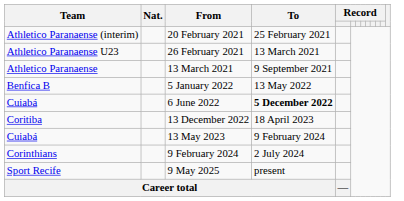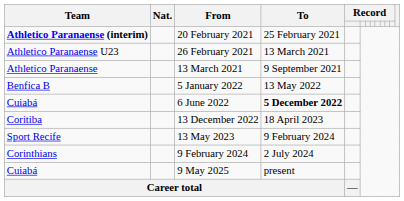 <table class="wikitable" style="text-align: center">
 <tr>
 <th rowspan="2">Team</th>
 <th rowspan="2">Nat.</th>
 <th rowspan="2">From</th>
 <th rowspan="2">To</th>
 <th colspan="8">Record</th>
 <th rowspan=2></th>
 </tr>
 <tr>
 <th></th>
 <th></th>
 <th></th>
 <th></th>
 <th></th>
 <th></th>
 <th></th>
 <th></th>
 </tr>
 <tr>
-<td align="left"><a href='#'>Athletico Paranaense</a> (interim)</td>
+<td align="left"><strong><a href='#'>Athletico Paranaense</a> (interim)</strong></td>
 <td></td>
 <td align=left>20 February 2021</td>
 <td align=left>25 February 2021<br></td>
 <td></td>
 </tr>
 <tr>
 <td align="left"><a href='#'>Athletico Paranaense</a> U23</td>
 <td></td>
 <td align=left>26 February 2021</td>
 <td align=left>13 March 2021<br></td>
 <td></td>
 </tr>
 <tr>
 <td align="left"><a href='#'>Athletico Paranaense</a></td>
 <td></td>
 <td align=left>13 March 2021</td>
 <td align=left>9 September 2021<br></td>
 <td></td>
 </tr>
 <tr>
 <td align="left"><a href='#'>Benfica B</a></td>
 <td></td>
 <td align=left>5 January 2022</td>
 <td align=left>13 May 2022<br></td>
 <td></td>
 </tr>
 <tr>
 <td align="left"><a href='#'>Cuiabá</a></td>
 <td></td>
 <td align=left>6 June 2022</td>
 <td align=left><strong>5 December 2022<br></strong></td>
 <td></td>
 </tr>
 <tr>
 <td align="left"><a href='#'>Coritiba</a></td>
 <td></td>
 <td align=left>13 December 2022</td>
 <td align=left>18 April 2023<br></td>
 <td></td>
 </tr>
 <tr>
-<td align="left"><a href='#'>Cuiabá</a></td>
+<td align="left"><a href='#'>Sport Recife</a></td>
 <td></td>
 <td align=left>13 May 2023</td>
 <td align=left>9 February 2024<br></td>
 <td></td>
 </tr>
 <tr>
 <td align="left"><a href='#'>Corinthians</a></td>
 <td></td>
 <td align=left>9 February 2024</td>
 <td align=left>2 July 2024<br></td>
 <td></td>
 </tr>
 <tr>
-<td align="left"><a href='#'>Sport Recife</a></td>
+<td align="left"><a href='#'>Cuiabá</a></td>
 <td></td>
 <td align=left>9 May 2025</td>
 <td align=left>present<br></td>
 <td></td>
 </tr>
 <tr>
 <th colspan=4><strong>Career total</strong><br></th>
 <th>—</th>
 </tr>
 </table>
